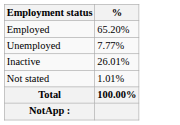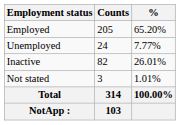 <table class="wikitable sortable">
 <tr>
 <th>Employment status</th>
+<th>Counts</th>
 <th>%</th>
 </tr>
 <tr>
 <td>Employed</td>
+<td>205</td>
 <td>65.20%</td>
 </tr>
 <tr>
 <td>Unemployed</td>
+<td>24</td>
 <td>7.77%</td>
 </tr>
 <tr>
 <td>Inactive</td>
+<td>82</td>
 <td>26.01%</td>
 </tr>
 <tr>
 <td>Not stated</td>
+<td>3</td>
 <td>1.01%</td>
 </tr>
 <tr>
 <th>Total</th>
+<th>314</th>
 <th>100.00%</th>
 </tr>
 <tr>
 <th>NotApp :</th>
+<th>103</th>
 <th></th>
 </tr>
 </table>
